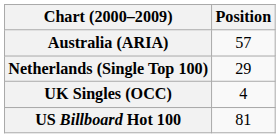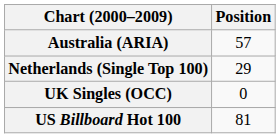 <table class="wikitable sortable plainrowheaders" style="text-align:center">
 <tr>
 <th>Chart (2000–2009)</th>
 <th>Position</th>
 </tr>
 <tr>
 <th scope="row">Australia (ARIA)</th>
 <td>57</td>
 </tr>
 <tr>
 <th scope="row">Netherlands (Single Top 100)</th>
 <td>29</td>
 </tr>
 <tr>
 <th scope="row">UK Singles (OCC)</th>
-<td>4</td>
+<td>0</td>
 </tr>
 <tr>
 <th scope="row">US <em>Billboard</em> Hot 100</th>
 <td>81</td>
 </tr>
 </table>
